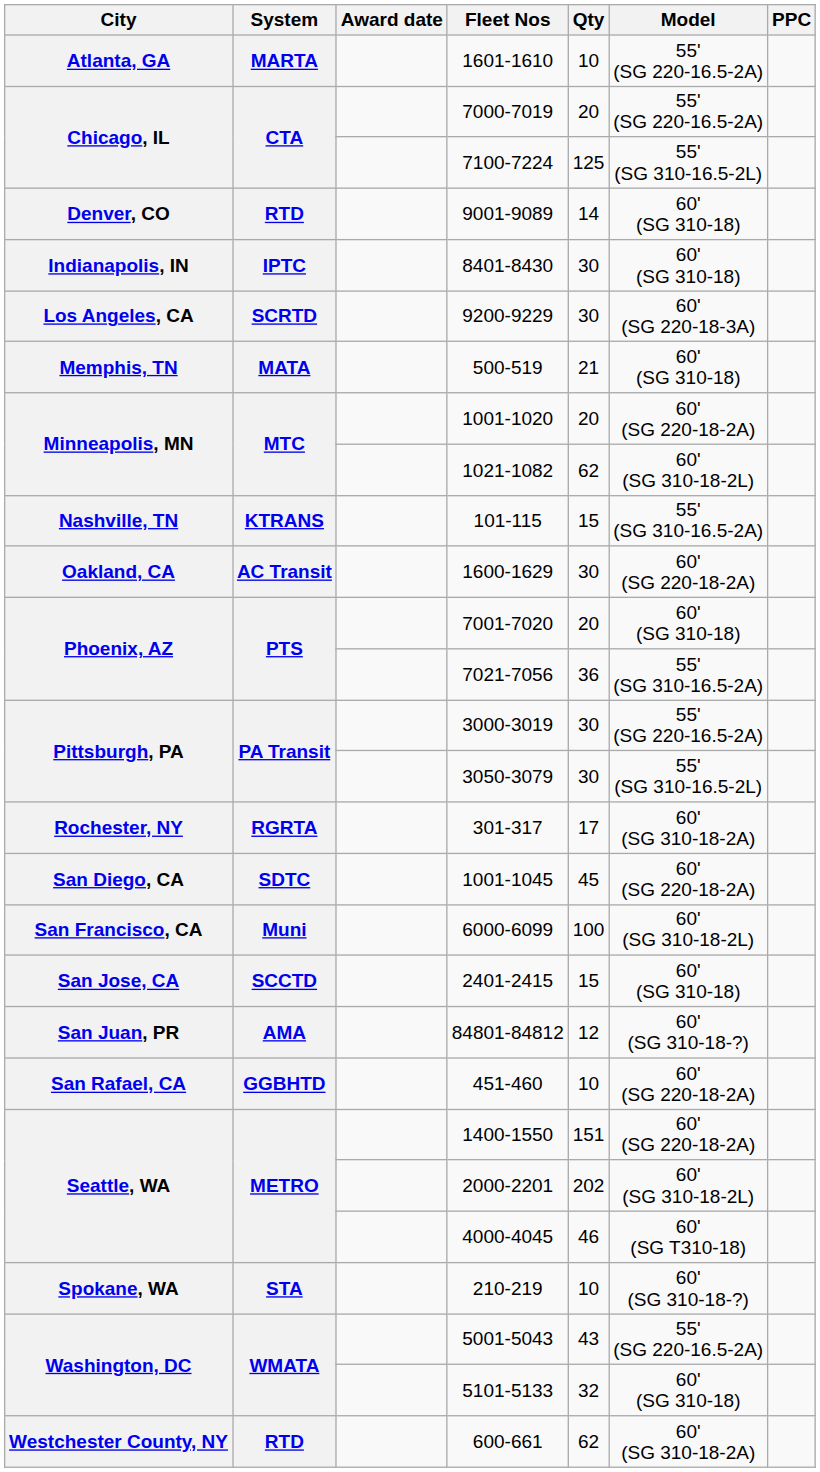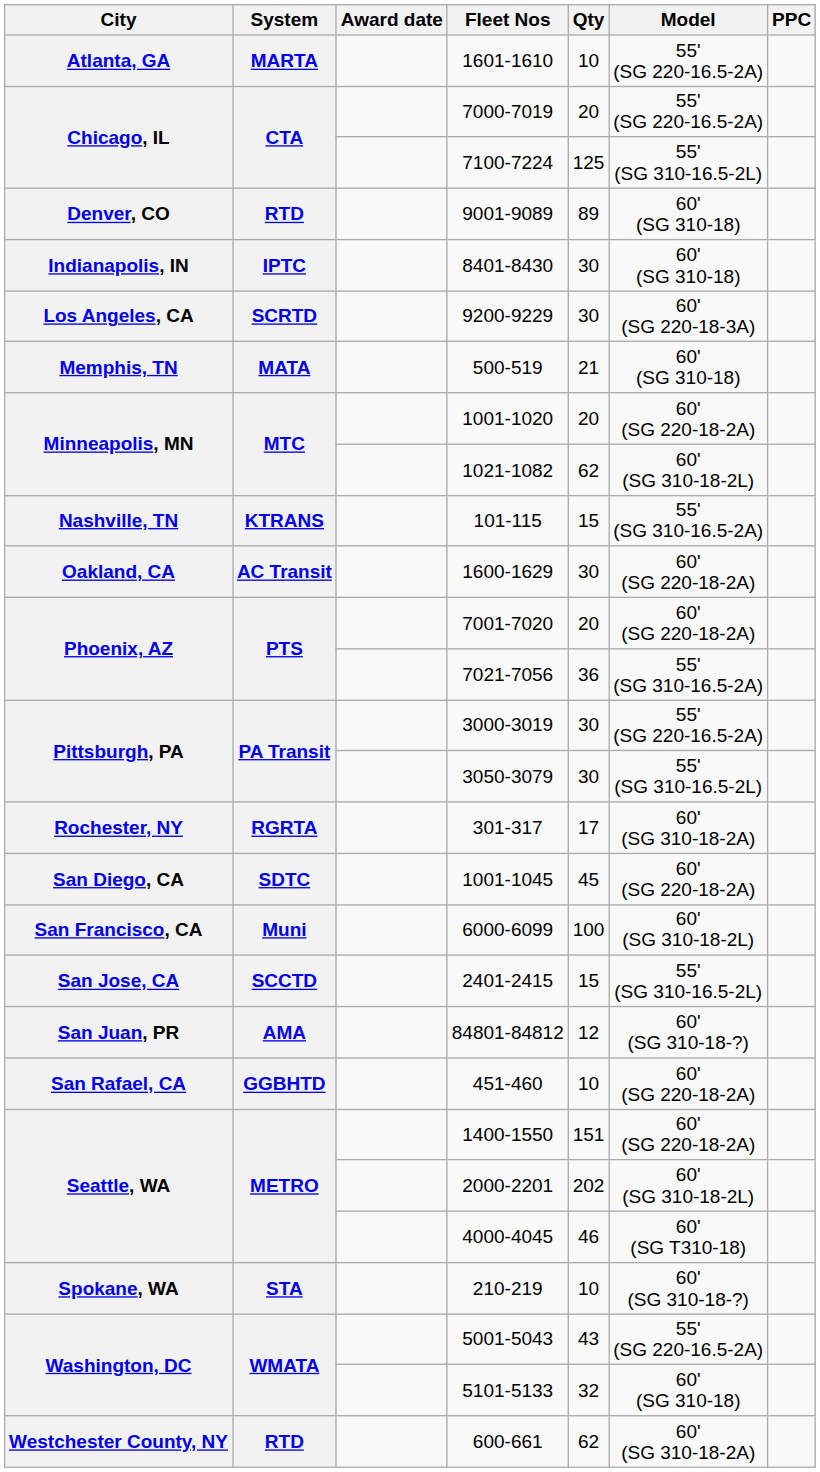 <table class="wikitable sortable" style="text-align:center;font-size:90%;">
 <tr>
 <th>City</th>
 <th>System</th>
 <th>Award date</th>
 <th>Fleet Nos</th>
 <th>Qty</th>
 <th>Model</th>
 <th>PPC</th>
 </tr>
 <tr>
 <th><a href='#'>Atlanta, GA</a></th>
 <th><a href='#'>MARTA</a></th>
 <td></td>
 <td>1601-1610</td>
 <td>10</td>
 <td>55'<br>(SG 220-16.5-2A)</td>
 <td></td>
 </tr>
 <tr>
 <th rowspan=2><a href='#'>Chicago</a>, IL</th>
 <th rowspan=2><a href='#'>CTA</a></th>
 <td></td>
 <td>7000-7019</td>
 <td>20</td>
 <td>55'<br>(SG 220-16.5-2A)</td>
 <td></td>
 </tr>
 <tr>
 <td></td>
 <td>7100-7224</td>
 <td>125</td>
 <td>55'<br>(SG 310-16.5-2L)</td>
 <td></td>
 </tr>
 <tr>
 <th><a href='#'>Denver</a>, CO</th>
 <th><a href='#'>RTD</a></th>
 <td></td>
 <td>9001-9089</td>
-<td>14</td>
+<td>89</td>
 <td>60'<br>(SG 310-18)</td>
 <td></td>
 </tr>
 <tr>
 <th><a href='#'>Indianapolis</a>, IN</th>
 <th><a href='#'>IPTC</a></th>
 <td></td>
 <td>8401-8430</td>
 <td>30</td>
 <td>60'<br>(SG 310-18)</td>
 <td></td>
 </tr>
 <tr>
 <th><a href='#'>Los Angeles</a>, CA</th>
 <th><a href='#'>SCRTD</a></th>
 <td></td>
 <td>9200-9229</td>
 <td>30</td>
 <td>60'<br>(SG 220-18-3A)</td>
 <td></td>
 </tr>
 <tr>
 <th><a href='#'>Memphis, TN</a></th>
 <th><a href='#'>MATA</a></th>
 <td></td>
 <td>500-519</td>
 <td>21</td>
 <td>60'<br>(SG 310-18)</td>
 <td></td>
 </tr>
 <tr>
 <th rowspan=2><a href='#'>Minneapolis</a>, MN</th>
 <th rowspan=2><a href='#'>MTC</a></th>
 <td></td>
 <td>1001-1020</td>
 <td>20</td>
 <td>60'<br>(SG 220-18-2A)</td>
 <td></td>
 </tr>
 <tr>
 <td></td>
 <td>1021-1082</td>
 <td>62</td>
 <td>60'<br>(SG 310-18-2L)</td>
 <td></td>
 </tr>
 <tr>
 <th><a href='#'>Nashville, TN</a></th>
 <th><a href='#'>KTRANS</a></th>
 <td></td>
 <td>101-115</td>
 <td>15</td>
 <td>55'<br>(SG 310-16.5-2A)</td>
 <td></td>
 </tr>
 <tr>
 <th><a href='#'>Oakland, CA</a></th>
 <th><a href='#'>AC Transit</a></th>
 <td></td>
 <td>1600-1629</td>
 <td>30</td>
 <td>60'<br>(SG 220-18-2A)</td>
 <td></td>
 </tr>
 <tr>
 <th rowspan=2><a href='#'>Phoenix, AZ</a></th>
 <th rowspan=2><a href='#'>PTS</a></th>
 <td></td>
 <td>7001-7020</td>
 <td>20</td>
-<td>60'<br>(SG 310-18)</td>
+<td>60'<br>(SG 220-18-2A)</td>
 <td></td>
 </tr>
 <tr>
 <td></td>
 <td>7021-7056</td>
 <td>36</td>
 <td>55'<br>(SG 310-16.5-2A)</td>
 <td></td>
 </tr>
 <tr>
 <th rowspan=2><a href='#'>Pittsburgh</a>, PA</th>
 <th rowspan=2><a href='#'>PA Transit</a></th>
 <td></td>
 <td>3000-3019</td>
 <td>30</td>
 <td>55'<br>(SG 220-16.5-2A)</td>
 <td></td>
 </tr>
 <tr>
 <td></td>
 <td>3050-3079</td>
 <td>30</td>
 <td>55'<br>(SG 310-16.5-2L)</td>
 <td></td>
 </tr>
 <tr>
 <th><a href='#'>Rochester, NY</a></th>
 <th><a href='#'>RGRTA</a></th>
 <td></td>
 <td>301-317</td>
 <td>17</td>
 <td>60'<br>(SG 310-18-2A)</td>
 <td></td>
 </tr>
 <tr>
 <th><a href='#'>San Diego</a>, CA</th>
 <th><a href='#'>SDTC</a></th>
 <td></td>
 <td>1001-1045</td>
 <td>45</td>
 <td>60'<br>(SG 220-18-2A)</td>
 <td></td>
 </tr>
 <tr>
 <th><a href='#'>San Francisco</a>, CA</th>
 <th><a href='#'>Muni</a></th>
 <td></td>
 <td>6000-6099</td>
 <td>100</td>
 <td>60'<br>(SG 310-18-2L)</td>
 <td></td>
 </tr>
 <tr>
 <th><a href='#'>San Jose, CA</a></th>
 <th><a href='#'>SCCTD</a></th>
 <td></td>
 <td>2401-2415</td>
 <td>15</td>
-<td>60'<br>(SG 310-18)</td>
+<td>55'<br>(SG 310-16.5-2L)</td>
 <td></td>
 </tr>
 <tr>
 <th><a href='#'>San Juan</a>, PR</th>
 <th><a href='#'>AMA</a></th>
 <td></td>
 <td>84801-84812</td>
 <td>12</td>
 <td>60'<br>(SG 310-18-?)</td>
 <td></td>
 </tr>
 <tr>
 <th><a href='#'>San Rafael, CA</a></th>
 <th><a href='#'>GGBHTD</a></th>
 <td></td>
 <td>451-460</td>
 <td>10</td>
 <td>60'<br>(SG 220-18-2A)</td>
 <td></td>
 </tr>
 <tr>
 <th rowspan=3><a href='#'>Seattle</a>, WA</th>
 <th rowspan=3><a href='#'>METRO</a></th>
 <td></td>
 <td>1400-1550</td>
 <td>151</td>
 <td>60'<br>(SG 220-18-2A)</td>
 <td></td>
 </tr>
 <tr>
 <td></td>
 <td>2000-2201</td>
 <td>202</td>
 <td>60'<br>(SG 310-18-2L)</td>
 <td></td>
 </tr>
 <tr>
 <td></td>
 <td>4000-4045</td>
 <td>46</td>
 <td>60'<br>(SG T310-18)</td>
 <td></td>
 </tr>
 <tr>
 <th><a href='#'>Spokane</a>, WA</th>
 <th><a href='#'>STA</a></th>
 <td></td>
 <td>210-219</td>
 <td>10</td>
 <td>60'<br>(SG 310-18-?)</td>
 <td></td>
 </tr>
 <tr>
 <th rowspan=2><a href='#'>Washington, DC</a></th>
 <th rowspan=2><a href='#'>WMATA</a></th>
 <td></td>
 <td>5001-5043</td>
 <td>43</td>
 <td>55'<br>(SG 220-16.5-2A)</td>
 <td></td>
 </tr>
 <tr>
 <td></td>
 <td>5101-5133</td>
 <td>32</td>
 <td>60'<br>(SG 310-18)</td>
 <td></td>
 </tr>
 <tr>
 <th><a href='#'>Westchester County, NY</a></th>
 <th><a href='#'>RTD</a></th>
 <td></td>
 <td>600-661</td>
 <td>62</td>
 <td>60'<br>(SG 310-18-2A)</td>
 <td></td>
 </tr>
 </table>
